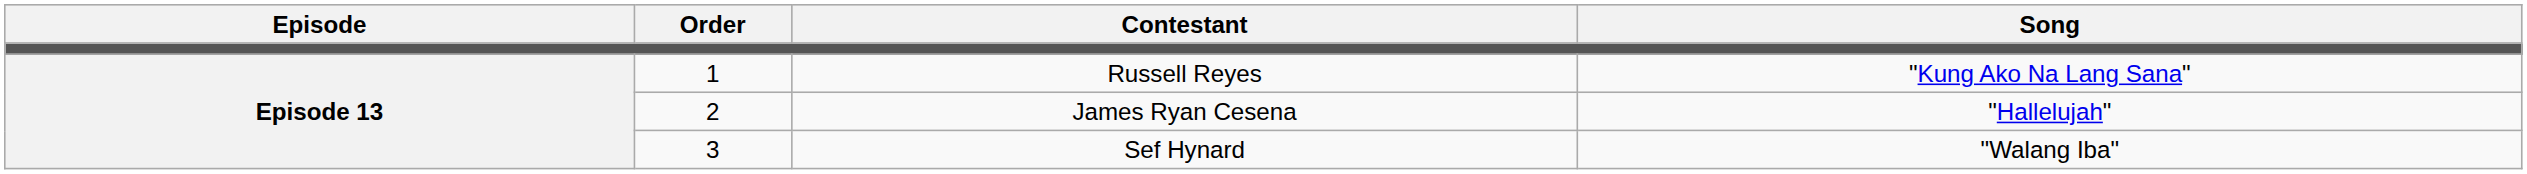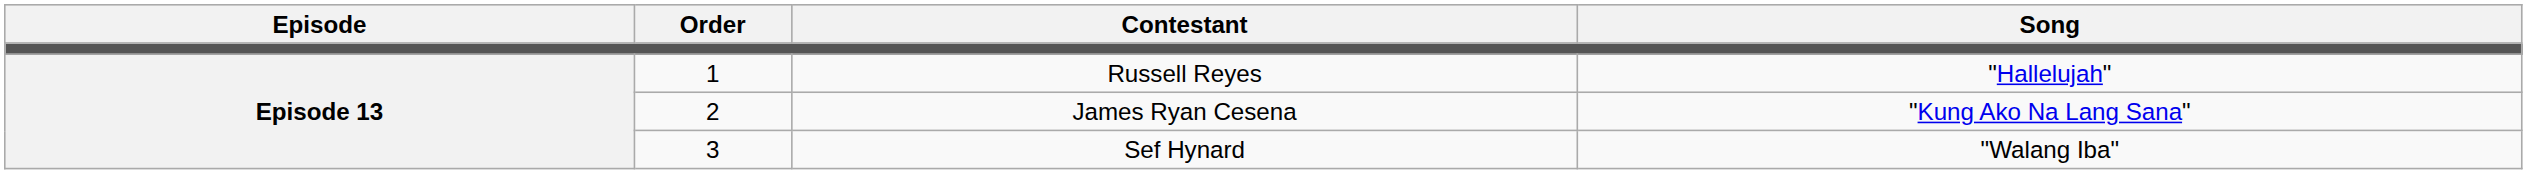 <table class="wikitable" style="text-align:center; line-height:17px; width:100%; font-size: 95%;">
 <tr>
 <th style="width:20%;">Episode</th>
 <th style="width:05%;">Order</th>
 <th style="width:25%;">Contestant</th>
 <th style="width:30%;">Song</th>
 </tr>
 <tr>
 <td colspan="4" style="background:#555;"></td>
 </tr>
 <tr>
 <th rowspan="3">Episode 13 <br> <small>  </small></th>
 <td>1</td>
 <td>Russell Reyes</td>
-<td>"<a href='#'>Kung Ako Na Lang Sana</a>"</td>
+<td>"<a href='#'>Hallelujah</a>"</td>
 </tr>
 <tr>
 <td>2</td>
 <td>James Ryan Cesena</td>
-<td>"<a href='#'>Hallelujah</a>"</td>
+<td>"<a href='#'>Kung Ako Na Lang Sana</a>"</td>
 </tr>
 <tr>
 <td>3</td>
 <td>Sef Hynard</td>
 <td>"Walang Iba"</td>
 </tr>
 </table>
